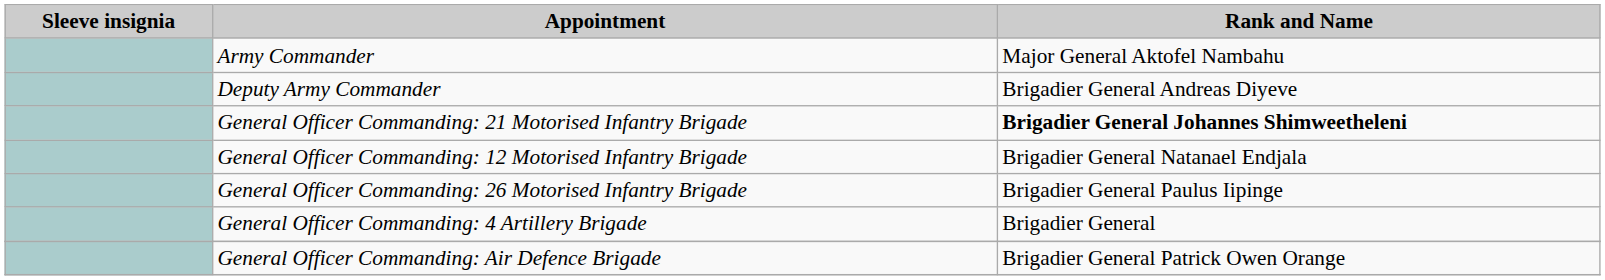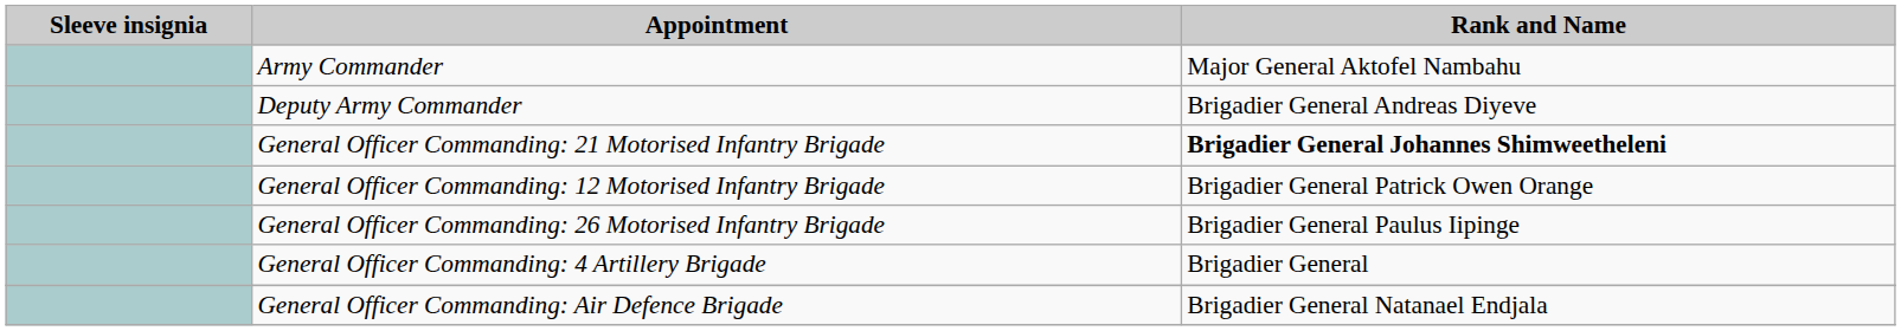 <table class="wikitable" style="width:95%; margin:0 auto;">
 <tr>
 <th style="background:#ccc;">Sleeve insignia</th>
 <th style="background:#ccc;">Appointment</th>
 <th style="background:#ccc;">Rank and Name</th>
 </tr>
 <tr>
 <td ! style="text-align:center; background:#acc;"></td>
 <td><em> Army Commander </em></td>
 <td>Major General Aktofel Nambahu</td>
 </tr>
 <tr>
 <td ! style="text-align:center; background:#acc;"></td>
 <td><em> Deputy Army Commander</em></td>
 <td>Brigadier General Andreas Diyeve</td>
 </tr>
 <tr>
 <td ! style="text-align:center; background:#acc;"></td>
 <td><em> General Officer Commanding: 21 Motorised Infantry Brigade</em></td>
 <td><strong>Brigadier General Johannes Shimweetheleni</strong></td>
 </tr>
 <tr>
 <td ! style="text-align:center; background:#acc;"></td>
 <td><em> General Officer Commanding: 12 Motorised Infantry Brigade</em></td>
-<td>Brigadier General  Natanael Endjala</td>
+<td>Brigadier General Patrick Owen Orange</td>
 </tr>
 <tr>
 <td ! style="text-align:center; background:#acc;"></td>
 <td><em> General Officer Commanding: 26 Motorised Infantry Brigade</em></td>
 <td>Brigadier General Paulus Iipinge</td>
 </tr>
 <tr>
 <td ! style="text-align:center; background:#acc;"></td>
 <td><em> General Officer Commanding: 4 Artillery Brigade</em></td>
 <td>Brigadier General</td>
 </tr>
 <tr>
 </tr>
 <tr>
 <td ! style="text-align:center; background:#acc;"></td>
 <td><em> General Officer Commanding: Air Defence Brigade</em></td>
-<td>Brigadier General Patrick Owen Orange</td>
+<td>Brigadier General  Natanael Endjala</td>
 </tr>
 <tr>
 </tr>
 </table>
